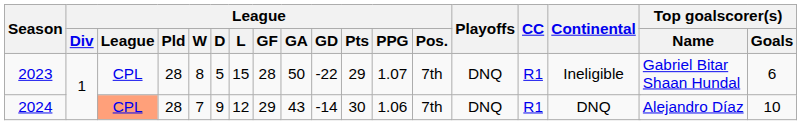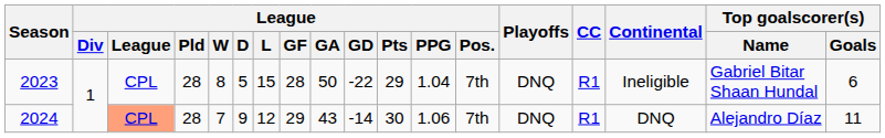 <table class="wikitable" style="text-align:center;">
 <tr>
 <th rowspan=2>Season</th>
 <th colspan=12>League</th>
 <th rowspan=2>Playoffs</th>
 <th rowspan=2><a href='#'>CC</a></th>
 <th rowspan=2 colspan=2><a href='#'>Continental</a></th>
 <th colspan=2>Top goalscorer(s)</th>
 </tr>
 <tr>
 <th><a href='#'>Div</a></th>
 <th>League</th>
 <th>Pld</th>
 <th>W</th>
 <th>D</th>
 <th>L</th>
 <th>GF</th>
 <th>GA</th>
 <th>GD</th>
 <th>Pts</th>
 <th>PPG</th>
 <th>Pos.</th>
 <th>Name</th>
 <th>Goals</th>
 </tr>
 <tr>
 <td><a href='#'>2023</a></td>
 <td rowspan=2>1</td>
 <td><a href='#'>CPL</a></td>
 <td>28</td>
 <td>8</td>
 <td>5</td>
 <td>15</td>
 <td>28</td>
 <td>50</td>
 <td>-22</td>
 <td>29</td>
-<td>1.07</td>
+<td>1.04</td>
 <td>7th</td>
 <td>DNQ</td>
 <td><a href='#'>R1</a></td>
 <td colspan=2>Ineligible</td>
 <td align="left"> <a href='#'>Gabriel Bitar</a><br> <a href='#'>Shaan Hundal</a></td>
 <td>6</td>
 </tr>
 <tr>
 <td><a href='#'>2024</a></td>
 <td style="background: lightsalmon;"><a href='#'>CPL</a></td>
 <td>28</td>
 <td>7</td>
 <td>9</td>
 <td>12</td>
 <td>29</td>
 <td>43</td>
 <td>-14</td>
 <td>30</td>
 <td>1.06</td>
 <td>7th</td>
 <td>DNQ</td>
 <td><a href='#'>R1</a></td>
 <td colspan=2>DNQ</td>
 <td><a href='#'>Alejandro Díaz</a></td>
-<td>10</td>
+<td>11</td>
 </tr>
 </table>
